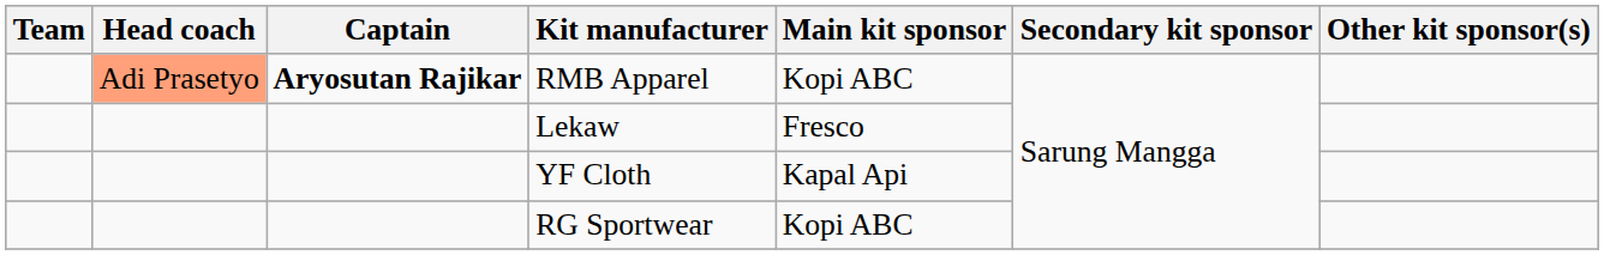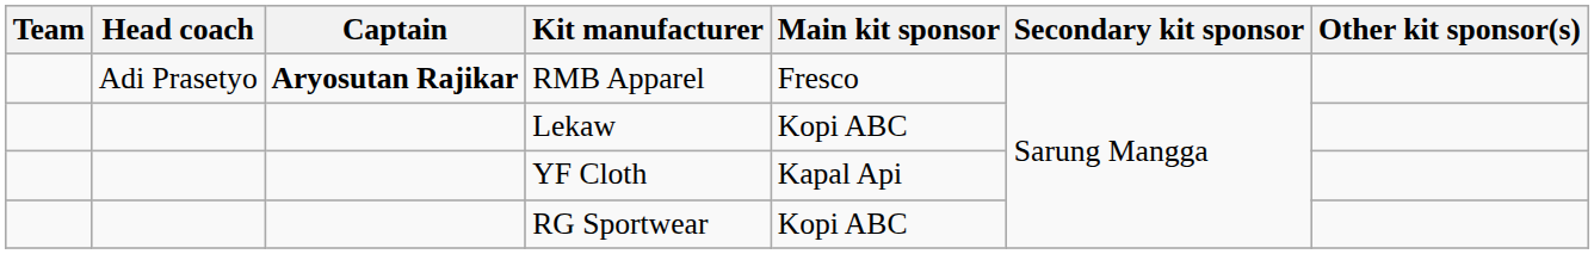 <table class="wikitable">
 <tr>
 <th>Team</th>
 <th>Head coach</th>
 <th>Captain</th>
 <th class="nowrap">Kit manufacturer</th>
 <th>Main kit sponsor</th>
 <th>Secondary kit sponsor</th>
 <th>Other kit sponsor(s)</th>
 </tr>
 <tr>
 <td></td>
-<td style="background: lightsalmon;"> Adi Prasetyo</td>
+<td> Adi Prasetyo</td>
 <td><strong> Aryosutan Rajikar</strong></td>
 <td> RMB Apparel</td>
-<td>Kopi ABC</td>
+<td>Fresco</td>
 <td rowspan=4>Sarung Mangga</td>
 <td></td>
 </tr>
 <tr>
 <td></td>
 <td></td>
 <td></td>
 <td> Lekaw</td>
-<td>Fresco</td>
+<td>Kopi ABC</td>
 <td></td>
 </tr>
 <tr>
 <td></td>
 <td></td>
 <td></td>
 <td> YF Cloth</td>
 <td>Kapal Api</td>
 <td></td>
 </tr>
 <tr>
 <td></td>
 <td></td>
 <td></td>
 <td> RG Sportwear</td>
 <td>Kopi ABC</td>
 <td></td>
 </tr>
 </table>
